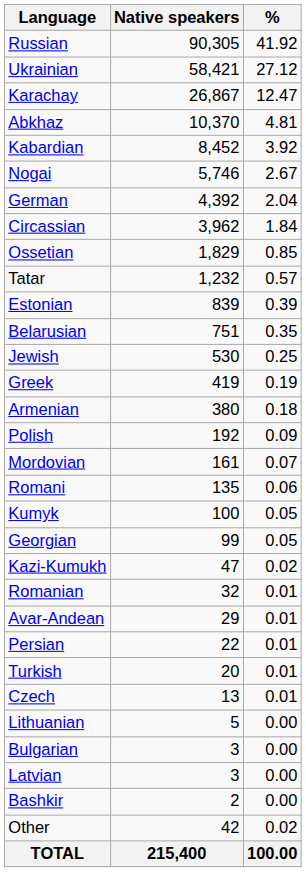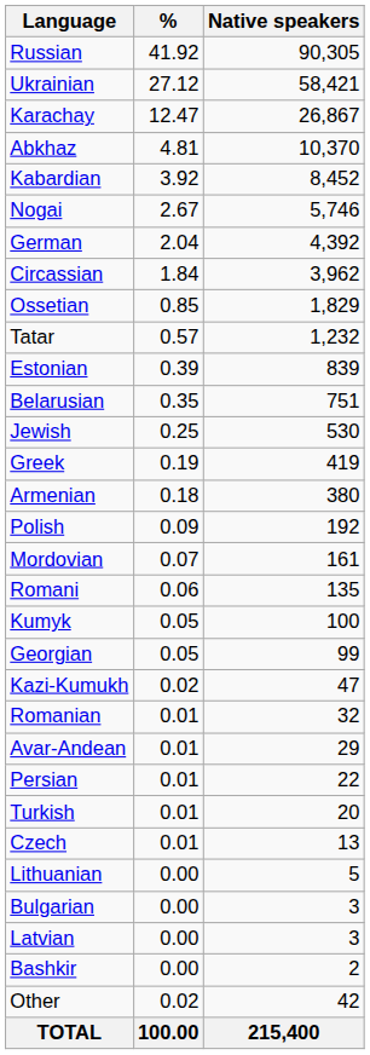 <table class="wikitable sortable">
 <tr>
 <th>Language</th>
+<th>%</th>
 <th>Native speakers</th>
-<th>%</th>
 </tr>
 <tr>
 <td><a href='#'>Russian</a></td>
+<td align="right">41.92</td>
 <td align="right">90,305</td>
-<td align="right">41.92</td>
 </tr>
 <tr>
 <td><a href='#'>Ukrainian</a></td>
+<td align="right">27.12</td>
 <td align="right">58,421</td>
-<td align="right">27.12</td>
 </tr>
 <tr>
 <td><a href='#'>Karachay</a></td>
+<td align="right">12.47</td>
 <td align="right">26,867</td>
-<td align="right">12.47</td>
 </tr>
 <tr>
 <td><a href='#'>Abkhaz</a></td>
+<td align="right">4.81</td>
 <td align="right">10,370</td>
-<td align="right">4.81</td>
 </tr>
 <tr>
 <td><a href='#'>Kabardian</a></td>
+<td align="right">3.92</td>
 <td align="right">8,452</td>
-<td align="right">3.92</td>
 </tr>
 <tr>
 <td><a href='#'>Nogai</a></td>
+<td align="right">2.67</td>
 <td align="right">5,746</td>
-<td align="right">2.67</td>
 </tr>
 <tr>
 <td><a href='#'>German</a></td>
+<td align="right">2.04</td>
 <td align="right">4,392</td>
-<td align="right">2.04</td>
 </tr>
 <tr>
 <td><a href='#'>Circassian</a></td>
+<td align="right">1.84</td>
 <td align="right">3,962</td>
-<td align="right">1.84</td>
 </tr>
 <tr>
 <td><a href='#'>Ossetian</a></td>
+<td align="right">0.85</td>
 <td align="right">1,829</td>
-<td align="right">0.85</td>
 </tr>
 <tr>
 <td>Tatar</td>
+<td align="right">0.57</td>
 <td align="right">1,232</td>
-<td align="right">0.57</td>
 </tr>
 <tr>
 <td><a href='#'>Estonian</a></td>
+<td align="right">0.39</td>
 <td align="right">839</td>
-<td align="right">0.39</td>
 </tr>
 <tr>
 <td><a href='#'>Belarusian</a></td>
+<td align="right">0.35</td>
 <td align="right">751</td>
-<td align="right">0.35</td>
 </tr>
 <tr>
 <td><a href='#'>Jewish</a></td>
+<td align="right">0.25</td>
 <td align="right">530</td>
-<td align="right">0.25</td>
 </tr>
 <tr>
 <td><a href='#'>Greek</a></td>
+<td align="right">0.19</td>
 <td align="right">419</td>
-<td align="right">0.19</td>
 </tr>
 <tr>
 <td><a href='#'>Armenian</a></td>
+<td align="right">0.18</td>
 <td align="right">380</td>
-<td align="right">0.18</td>
 </tr>
 <tr>
 <td><a href='#'>Polish</a></td>
+<td align="right">0.09</td>
 <td align="right">192</td>
-<td align="right">0.09</td>
 </tr>
 <tr>
 <td><a href='#'>Mordovian</a></td>
+<td align="right">0.07</td>
 <td align="right">161</td>
-<td align="right">0.07</td>
 </tr>
 <tr>
 <td><a href='#'>Romani</a></td>
+<td align="right">0.06</td>
 <td align="right">135</td>
-<td align="right">0.06</td>
 </tr>
 <tr>
 <td><a href='#'>Kumyk</a></td>
+<td align="right">0.05</td>
 <td align="right">100</td>
-<td align="right">0.05</td>
 </tr>
 <tr>
 <td><a href='#'>Georgian</a></td>
+<td align="right">0.05</td>
 <td align="right">99</td>
-<td align="right">0.05</td>
 </tr>
 <tr>
 <td><a href='#'>Kazi-Kumukh</a></td>
+<td align="right">0.02</td>
 <td align="right">47</td>
-<td align="right">0.02</td>
 </tr>
 <tr>
 <td><a href='#'>Romanian</a></td>
+<td align="right">0.01</td>
 <td align="right">32</td>
-<td align="right">0.01</td>
 </tr>
 <tr>
 <td><a href='#'>Avar-Andean</a></td>
+<td align="right">0.01</td>
 <td align="right">29</td>
-<td align="right">0.01</td>
 </tr>
 <tr>
 <td><a href='#'>Persian</a></td>
+<td align="right">0.01</td>
 <td align="right">22</td>
-<td align="right">0.01</td>
 </tr>
 <tr>
 <td><a href='#'>Turkish</a></td>
+<td align="right">0.01</td>
 <td align="right">20</td>
-<td align="right">0.01</td>
 </tr>
 <tr>
 <td><a href='#'>Czech</a></td>
+<td align="right">0.01</td>
 <td align="right">13</td>
-<td align="right">0.01</td>
 </tr>
 <tr>
 <td><a href='#'>Lithuanian</a></td>
+<td align="right">0.00</td>
 <td align="right">5</td>
-<td align="right">0.00</td>
 </tr>
 <tr>
 <td><a href='#'>Bulgarian</a></td>
+<td align="right">0.00</td>
 <td align="right">3</td>
-<td align="right">0.00</td>
 </tr>
 <tr>
 <td><a href='#'>Latvian</a></td>
+<td align="right">0.00</td>
 <td align="right">3</td>
-<td align="right">0.00</td>
 </tr>
 <tr>
 <td><a href='#'>Bashkir</a></td>
+<td align="right">0.00</td>
 <td align="right">2</td>
-<td align="right">0.00</td>
 </tr>
 <tr>
 <td>Other</td>
+<td align="right">0.02</td>
 <td align="right">42</td>
-<td align="right">0.02</td>
 </tr>
 <tr>
 <th>TOTAL</th>
+<th>100.00</th>
 <th>215,400</th>
-<th>100.00</th>
 </tr>
 </table>
